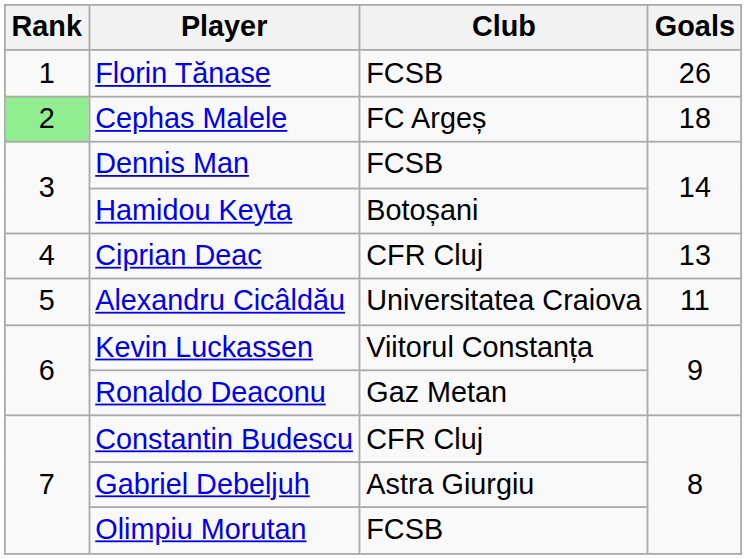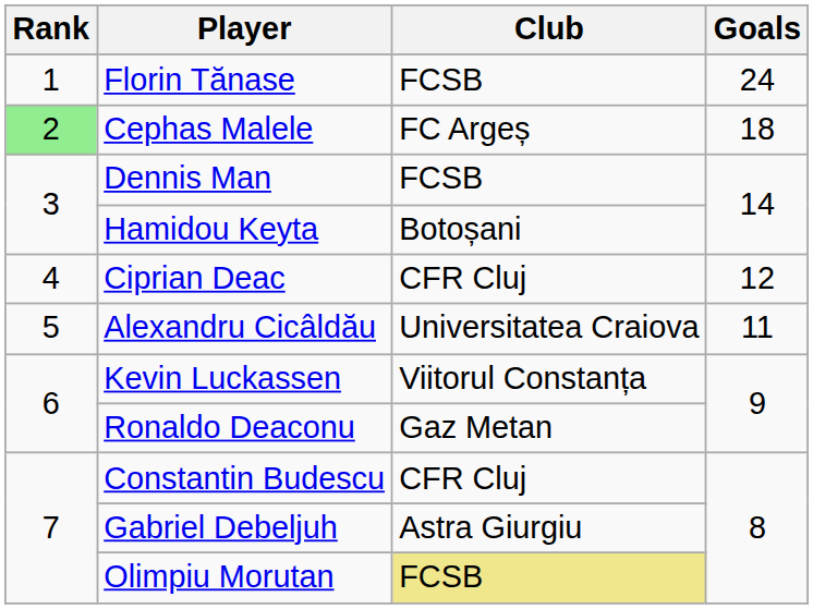 <table class="wikitable">
 <tr>
 <th>Rank</th>
 <th>Player</th>
 <th>Club</th>
 <th>Goals</th>
 </tr>
 <tr>
 <td align=center>1</td>
 <td> <a href='#'>Florin Tănase</a></td>
 <td>FCSB</td>
-<td align=center>26</td>
+<td align=center>24</td>
 </tr>
 <tr>
 <td align=center style="background: lightgreen;">2</td>
 <td> <a href='#'>Cephas Malele</a></td>
 <td>FC Argeș</td>
 <td align=center>18</td>
 </tr>
 <tr>
 <td rowspan=2 align=center>3</td>
 <td> <a href='#'>Dennis Man</a></td>
 <td>FCSB</td>
 <td rowspan=2 align=center>14</td>
 </tr>
 <tr>
 <td> <a href='#'>Hamidou Keyta</a></td>
 <td>Botoșani</td>
 </tr>
 <tr>
 <td rowspan=1 align=center>4</td>
 <td> <a href='#'>Ciprian Deac</a></td>
 <td>CFR Cluj</td>
-<td align=center>13</td>
+<td align=center>12</td>
 </tr>
 <tr>
 <td rowspan=1 align=center>5</td>
 <td> <a href='#'>Alexandru Cicâldău</a></td>
 <td>Universitatea Craiova</td>
 <td rowspan=1 align=center>11</td>
 </tr>
 <tr>
 <td rowspan=2 align=center>6</td>
 <td> <a href='#'>Kevin Luckassen</a></td>
 <td>Viitorul Constanța</td>
 <td rowspan=2 align=center>9</td>
 </tr>
 <tr>
 <td> <a href='#'>Ronaldo Deaconu</a></td>
 <td>Gaz Metan</td>
 </tr>
 <tr>
 <td rowspan=3 align=center>7</td>
 <td> <a href='#'>Constantin Budescu</a></td>
 <td>CFR Cluj</td>
 <td rowspan=3 align=center>8</td>
 </tr>
 <tr>
 <td> <a href='#'>Gabriel Debeljuh</a></td>
 <td>Astra Giurgiu</td>
 </tr>
 <tr>
 <td> <a href='#'>Olimpiu Morutan</a></td>
-<td>FCSB</td>
+<td style="background: khaki;">FCSB</td>
 </tr>
 </table>
